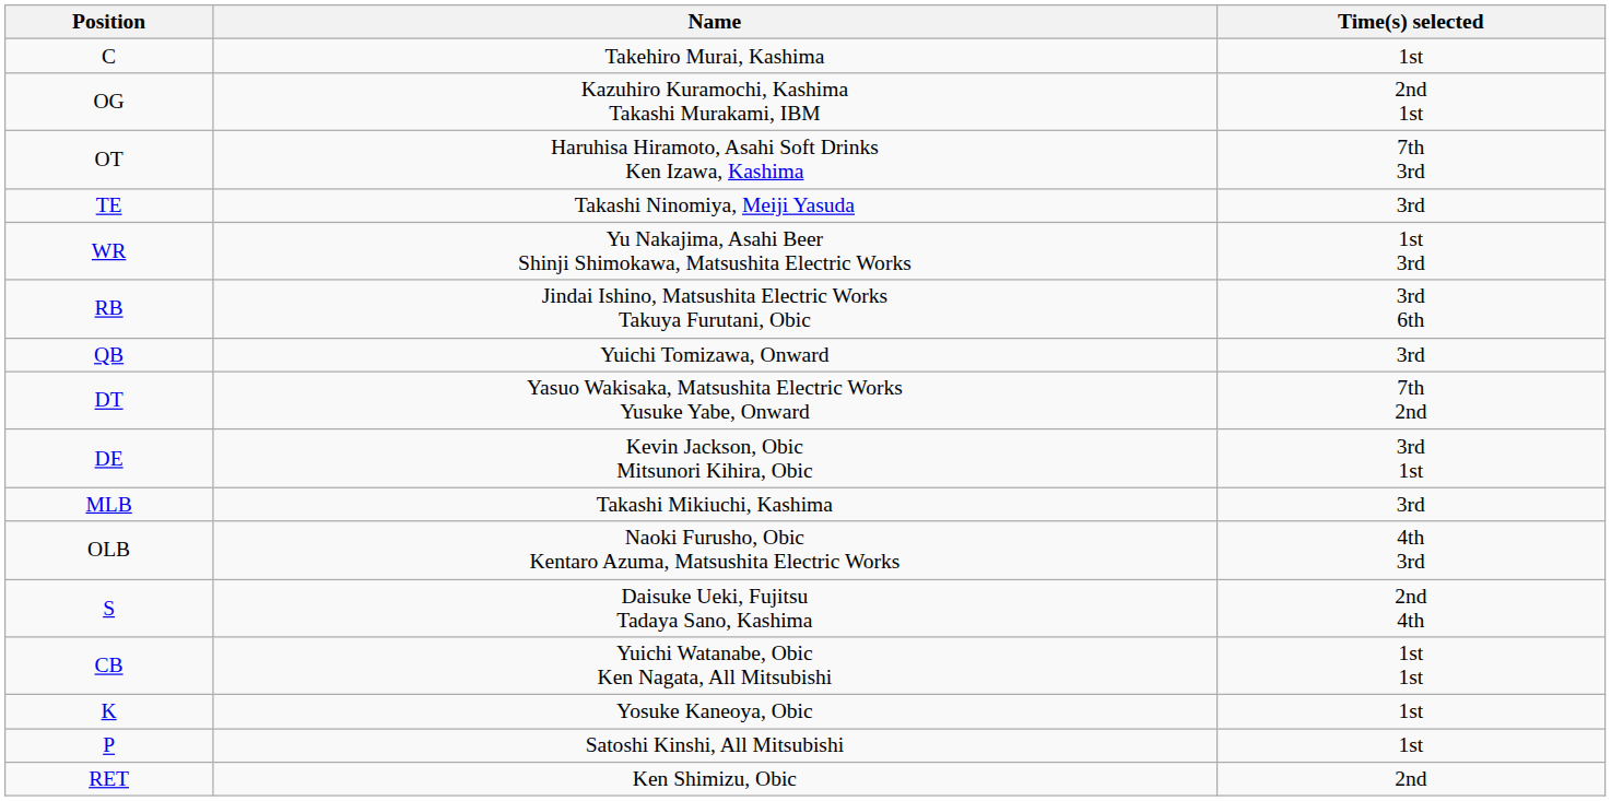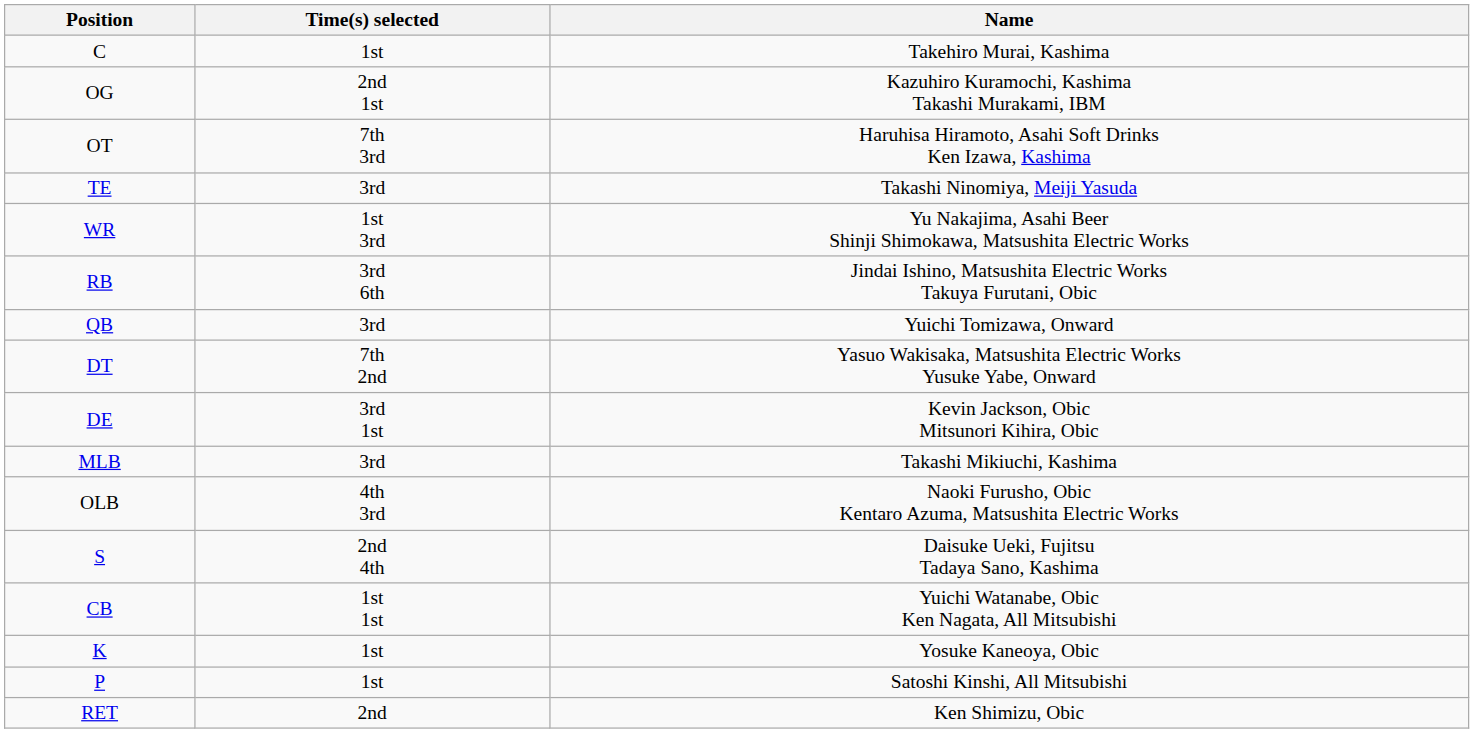 <table class="wikitable" style="text-align:Center;width:95%;">
 <tr>
 <th>Position</th>
+<th>Time(s) selected</th>
 <th>Name</th>
-<th>Time(s) selected</th>
 </tr>
 <tr>
 <td>C</td>
+<td>1st</td>
 <td>Takehiro Murai, Kashima</td>
-<td>1st</td>
 </tr>
 <tr>
 <td>OG</td>
+<td>2nd<br>1st</td>
 <td>Kazuhiro Kuramochi, Kashima<br>Takashi Murakami, IBM</td>
-<td>2nd<br>1st</td>
 </tr>
 <tr>
 <td>OT</td>
+<td>7th<br>3rd</td>
 <td>Haruhisa Hiramoto, Asahi Soft Drinks<br>Ken Izawa, <a href='#'>Kashima</a></td>
-<td>7th<br>3rd</td>
 </tr>
 <tr>
 <td><a href='#'>TE</a></td>
+<td>3rd</td>
 <td>Takashi Ninomiya, <a href='#'>Meiji Yasuda</a></td>
-<td>3rd</td>
 </tr>
 <tr>
 <td><a href='#'>WR</a></td>
+<td>1st<br>3rd</td>
 <td>Yu Nakajima, Asahi Beer<br>Shinji Shimokawa, Matsushita Electric Works</td>
-<td>1st<br>3rd</td>
 </tr>
 <tr>
 <td><a href='#'>RB</a></td>
+<td>3rd<br>6th</td>
 <td>Jindai Ishino, Matsushita Electric Works<br>Takuya Furutani, Obic</td>
-<td>3rd<br>6th</td>
 </tr>
 <tr>
 <td><a href='#'>QB</a></td>
+<td>3rd</td>
 <td>Yuichi Tomizawa, Onward</td>
-<td>3rd</td>
 </tr>
 <tr>
 <td><a href='#'>DT</a></td>
+<td>7th<br>2nd</td>
 <td>Yasuo Wakisaka, Matsushita Electric Works<br>Yusuke Yabe, Onward</td>
-<td>7th<br>2nd</td>
 </tr>
 <tr>
 <td><a href='#'>DE</a></td>
+<td>3rd<br>1st</td>
 <td>Kevin Jackson, Obic<br>Mitsunori Kihira, Obic</td>
-<td>3rd<br>1st</td>
 </tr>
 <tr>
 <td><a href='#'>MLB</a></td>
+<td>3rd</td>
 <td>Takashi Mikiuchi, Kashima</td>
-<td>3rd</td>
 </tr>
 <tr>
 <td>OLB</td>
+<td>4th<br>3rd</td>
 <td>Naoki Furusho, Obic<br>Kentaro Azuma, Matsushita Electric Works</td>
-<td>4th<br>3rd</td>
 </tr>
 <tr>
 <td><a href='#'>S</a></td>
+<td>2nd<br>4th</td>
 <td>Daisuke Ueki, Fujitsu<br>Tadaya Sano, Kashima</td>
-<td>2nd<br>4th</td>
 </tr>
 <tr>
 <td><a href='#'>CB</a></td>
+<td>1st<br>1st</td>
 <td>Yuichi Watanabe, Obic<br>Ken Nagata, All Mitsubishi</td>
-<td>1st<br>1st</td>
 </tr>
 <tr>
 <td><a href='#'>K</a></td>
+<td>1st</td>
 <td>Yosuke Kaneoya, Obic</td>
-<td>1st</td>
 </tr>
 <tr>
 <td><a href='#'>P</a></td>
+<td>1st</td>
 <td>Satoshi Kinshi, All Mitsubishi</td>
-<td>1st</td>
 </tr>
 <tr>
 <td><a href='#'>RET</a></td>
+<td>2nd</td>
 <td>Ken Shimizu, Obic</td>
-<td>2nd</td>
 </tr>
 </table>
